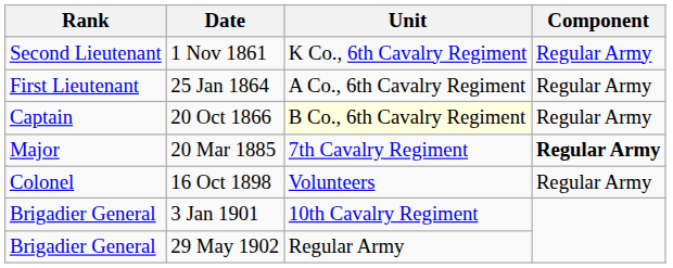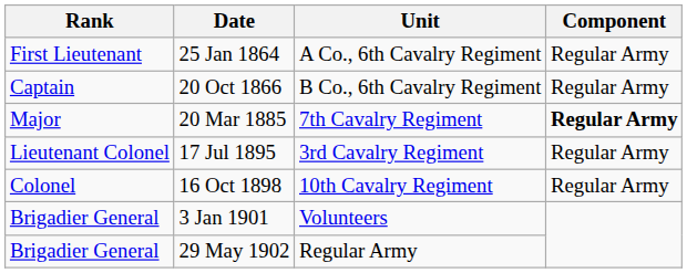 <table class="wikitable">
 <tr>
 <th>Rank</th>
 <th>Date</th>
 <th>Unit</th>
 <th>Component</th>
-</tr>
-<tr>
-<td> <a href='#'>Second Lieutenant</a></td>
-<td>1 Nov 1861</td>
-<td>K Co., <a href='#'>6th Cavalry Regiment</a></td>
-<td><a href='#'>Regular Army</a></td>
 </tr>
 <tr>
 <td> <a href='#'>First Lieutenant</a></td>
 <td>25 Jan 1864</td>
 <td>A Co., 6th Cavalry Regiment</td>
 <td>Regular Army</td>
 </tr>
 <tr>
 <td> <a href='#'>Captain</a></td>
 <td>20 Oct 1866</td>
-<td style="background: lightyellow;">B Co., 6th Cavalry Regiment</td>
+<td>B Co., 6th Cavalry Regiment</td>
 <td>Regular Army</td>
 </tr>
 <tr>
 <td> <a href='#'>Major</a></td>
 <td>20 Mar 1885</td>
 <td><a href='#'>7th Cavalry Regiment</a></td>
 <td><strong>Regular Army</strong></td>
 </tr>
 <tr>
+<td> <a href='#'>Lieutenant Colonel</a></td>
+<td>17 Jul 1895</td>
+<td><a href='#'>3rd Cavalry Regiment</a></td>
+<td>Regular Army</td>
+</tr>
+<tr>
 <td> <a href='#'>Colonel</a></td>
 <td>16 Oct 1898</td>
-<td><a href='#'>Volunteers</a></td>
+<td><a href='#'>10th Cavalry Regiment</a></td>
 <td>Regular Army</td>
 </tr>
 <tr>
 <td> <a href='#'>Brigadier General</a></td>
 <td>3 Jan 1901</td>
-<td><a href='#'>10th Cavalry Regiment</a></td>
+<td><a href='#'>Volunteers</a></td>
 </tr>
 <tr>
 <td> <a href='#'>Brigadier General</a></td>
 <td>29 May 1902</td>
 <td>Regular Army</td>
 </tr>
 </table>
